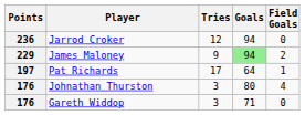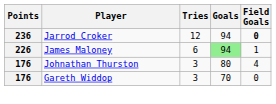 <table class="wikitable" style="text-align:left;">
 <tr>
 <th width=50>Points</th>
 <th width=200>Player</th>
 <th width=30>Tries</th>
 <th width=30>Goals</th>
 <th width=30>Field Goals</th>
 </tr>
 <tr>
 <th>236</th>
 <td> <a href='#'>Jarrod Croker</a></td>
 <td align=center>12</td>
 <td align=center>94</td>
-<td align=center>0</td>
+<td align=center><strong>0</strong></td>
 </tr>
 <tr>
-<th>229</th>
+<th>226</th>
 <td> <a href='#'>James Maloney</a></td>
-<td align=center>9</td>
+<td align=center>6</td>
 <td align=center style="background: lightgreen;">94</td>
-<td align=center>2</td>
-</tr>
-<tr>
-<th>197</th>
-<td> <a href='#'>Pat Richards</a></td>
-<td align=center>17</td>
-<td align=center>64</td>
 <td align=center>1</td>
 </tr>
 <tr>
 <th>176</th>
 <td> <a href='#'>Johnathan Thurston</a></td>
 <td align=center>3</td>
 <td align=center>80</td>
 <td align=center>4</td>
 </tr>
 <tr>
 <th>176</th>
 <td> <a href='#'>Gareth Widdop</a></td>
 <td align=center>3</td>
-<td align=center>71</td>
+<td align=center>70</td>
 <td align=center>0</td>
 </tr>
 </table>
